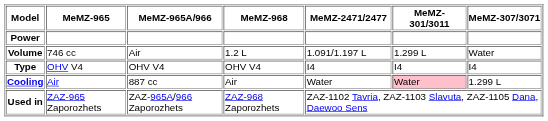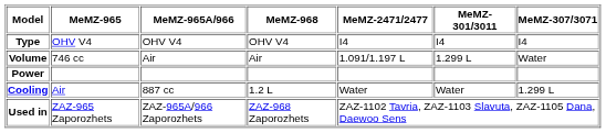 <table border="model">
 <tr>
 <th>Model</th>
 <th>MeMZ-965</th>
 <th>MeMZ-965A/966</th>
 <th>MeMZ-968</th>
 <th>MeMZ-2471/2477</th>
 <th>MeMZ-301/3011</th>
 <th>MeMZ-307/3071</th>
 </tr>
 <tr>
+<th>Type</th>
+<td><a href='#'>OHV</a> V4</td>
+<td>OHV V4</td>
+<td>OHV V4</td>
+<td>I4</td>
+<td>I4</td>
+<td>I4</td>
+</tr>
+<tr>
+<th>Volume</th>
+<td>746 cc</td>
+<td>Air</td>
+<td>Air</td>
+<td>1.091/1.197 L</td>
+<td>1.299 L</td>
+<td>Water</td>
+</tr>
+<tr>
 <th>Power</th>
 <td></td>
 <td></td>
 <td></td>
 <td></td>
 <td></td>
 <td></td>
 </tr>
 <tr>
-<th>Volume</th>
-<td>746 cc</td>
-<td>Air</td>
-<td>1.2 L</td>
-<td>1.091/1.197 L</td>
-<td>1.299 L</td>
-<td>Water</td>
-</tr>
-<tr>
-<th>Type</th>
-<td><a href='#'>OHV</a> V4</td>
-<td>OHV V4</td>
-<td>OHV V4</td>
-<td>I4</td>
-<td>I4</td>
-<td>I4</td>
-</tr>
-<tr>
 <th><a href='#'>Cooling</a></th>
 <td><a href='#'>Air</a></td>
 <td>887 cc</td>
-<td>Air</td>
+<td>1.2 L</td>
 <td>Water</td>
-<td style="background: pink;">Water</td>
+<td>Water</td>
 <td>1.299 L</td>
 </tr>
 <tr>
 <th>Used in</th>
 <td><a href='#'>ZAZ-965</a> Zaporozhets</td>
 <td>ZAZ-<a href='#'>965A</a>/<a href='#'>966</a> Zaporozhets</td>
 <td><a href='#'>ZAZ-968</a> Zaporozhets</td>
 <td colspan=3>ZAZ-1102 <a href='#'>Tavria</a>, ZAZ-1103 <a href='#'>Slavuta</a>, ZAZ-1105 <a href='#'>Dana</a>, <a href='#'>Daewoo Sens</a></td>
 </tr>
 </table>
